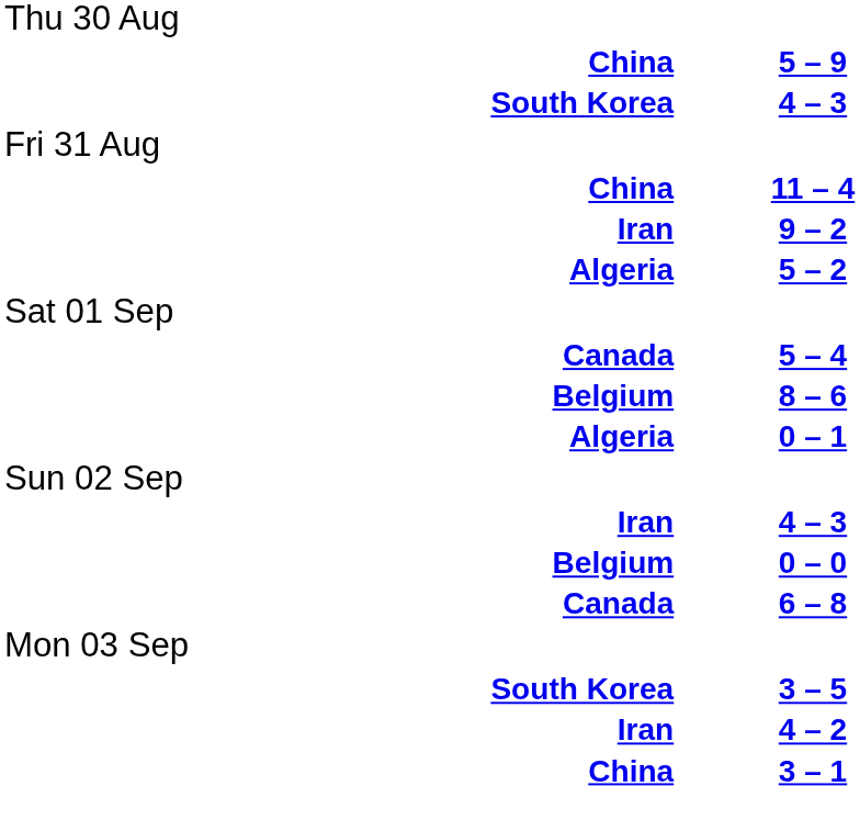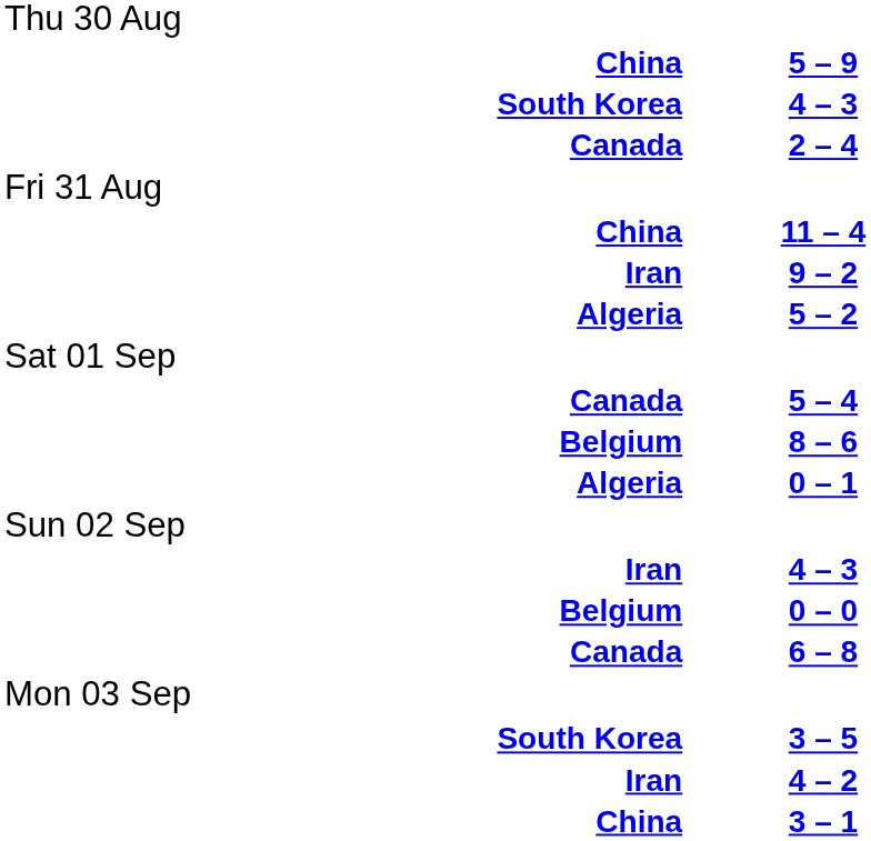 <table width=100% cellspacing=1>
 <tr>
 <th width=25%></th>
 <th width=10%></th>
 <th></th>
 </tr>
 <tr>
 <td>Thu 30 Aug</td>
 </tr>
 <tr style=font-size:90%>
 <td align=right><strong><a href='#'>China</a> </strong></td>
 <td align=center><strong><a href='#'>5 – 9</a></strong></td>
 <td><strong></strong></td>
 </tr>
 <tr style=font-size:90%>
 <td align=right><strong><a href='#'>South Korea</a> </strong></td>
 <td align=center><strong><a href='#'>4 – 3</a></strong></td>
+<td><strong></strong></td>
+</tr>
+<tr style=font-size:90%>
+<td align=right><strong><a href='#'>Canada</a> </strong></td>
+<td align=center><strong><a href='#'>2 – 4</a></strong></td>
 <td><strong></strong></td>
 </tr>
 <tr>
 <td>Fri 31 Aug</td>
 </tr>
 <tr style=font-size:90%>
 <td align=right><strong><a href='#'>China</a> </strong></td>
 <td align=center><strong><a href='#'>11 – 4</a></strong></td>
 <td><strong></strong></td>
 </tr>
 <tr style=font-size:90%>
 <td align=right><strong><a href='#'>Iran</a> </strong></td>
 <td align=center><strong><a href='#'>9 – 2</a></strong></td>
 <td><strong></strong></td>
 </tr>
 <tr style=font-size:90%>
 <td align=right><strong><a href='#'>Algeria</a> </strong></td>
 <td align=center><strong><a href='#'>5 – 2</a></strong></td>
 <td><strong></strong></td>
 </tr>
 <tr>
 <td>Sat 01 Sep</td>
 </tr>
 <tr style=font-size:90%>
 <td align=right><strong><a href='#'>Canada</a> </strong></td>
 <td align=center><strong><a href='#'>5 – 4</a></strong></td>
 <td><strong></strong></td>
 </tr>
 <tr style=font-size:90%>
 <td align=right><strong><a href='#'>Belgium</a> </strong></td>
 <td align=center><strong><a href='#'>8 – 6</a></strong></td>
 <td><strong></strong></td>
 </tr>
 <tr style=font-size:90%>
 <td align=right><strong><a href='#'>Algeria</a> </strong></td>
 <td align=center><strong><a href='#'>0 – 1</a></strong></td>
 <td><strong></strong></td>
 </tr>
 <tr>
 <td>Sun 02 Sep</td>
 </tr>
 <tr style=font-size:90%>
 <td align=right><strong><a href='#'>Iran</a> </strong></td>
 <td align=center><strong><a href='#'>4 – 3</a></strong></td>
 <td><strong></strong></td>
 </tr>
 <tr style=font-size:90%>
 <td align=right><strong><a href='#'>Belgium</a> </strong></td>
 <td align=center><strong><a href='#'>0 – 0</a></strong></td>
 <td><strong></strong></td>
 </tr>
 <tr style=font-size:90%>
 <td align=right><strong><a href='#'>Canada</a> </strong></td>
 <td align=center><strong><a href='#'>6 – 8</a></strong></td>
 <td><strong></strong></td>
 </tr>
 <tr>
 <td>Mon 03 Sep</td>
 </tr>
 <tr style=font-size:90%>
 <td align=right><strong><a href='#'>South Korea</a> </strong></td>
 <td align=center><strong><a href='#'>3 – 5</a></strong></td>
 <td><strong></strong></td>
 </tr>
 <tr style=font-size:90%>
 <td align=right><strong><a href='#'>Iran</a> </strong></td>
 <td align=center><strong><a href='#'>4 – 2</a></strong></td>
 <td><strong></strong></td>
 </tr>
 <tr style=font-size:90%>
 <td align=right><strong><a href='#'>China</a> </strong></td>
 <td align=center><strong><a href='#'>3 – 1</a></strong></td>
 <td><strong></strong></td>
 </tr>
 </table>
